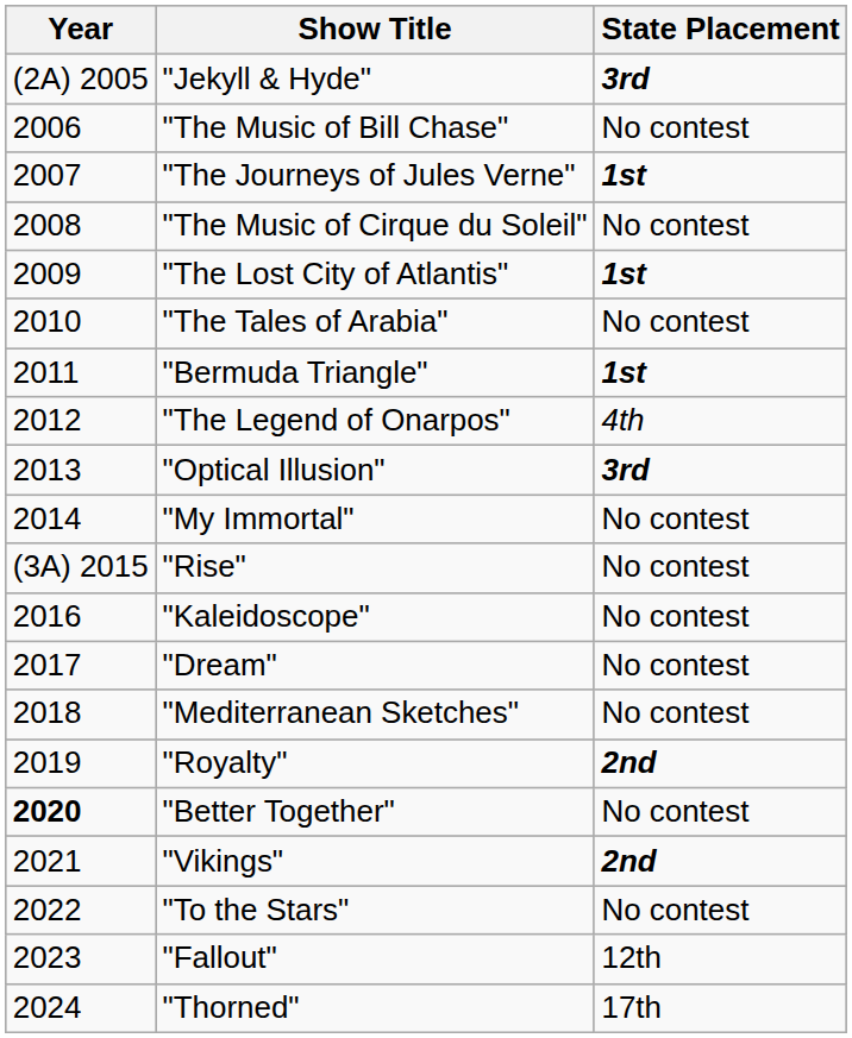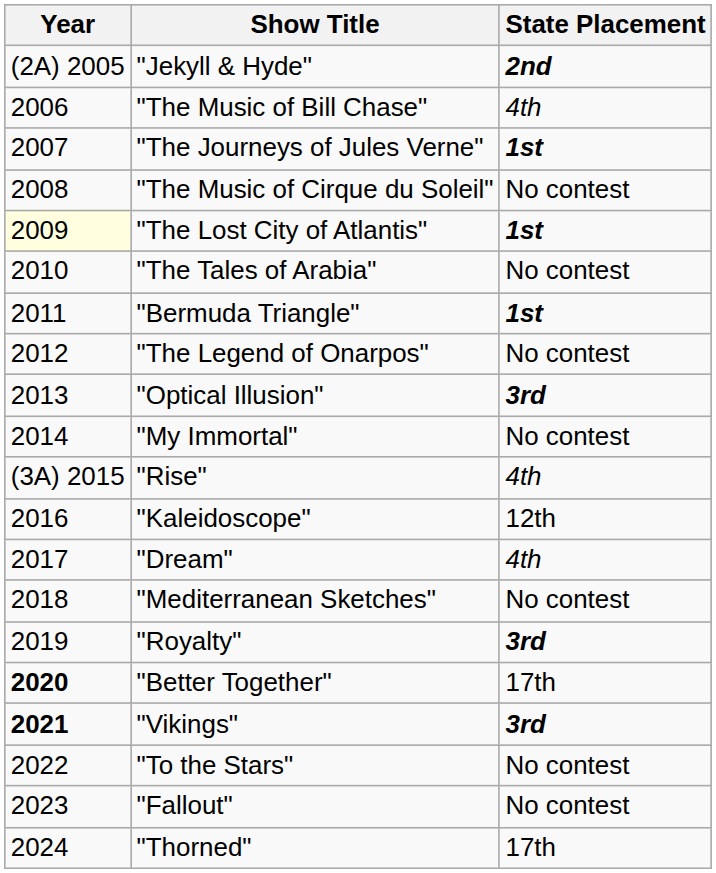 <table class="wikitable">
 <tr>
 <th>Year</th>
 <th>Show Title</th>
 <th>State Placement</th>
 </tr>
 <tr>
 <td>(2A) 2005</td>
 <td>"Jekyll & Hyde"</td>
-<td><strong><em>3rd</em></strong></td>
+<td><strong><em>2nd</em></strong></td>
 </tr>
 <tr>
 <td>2006</td>
 <td>"The Music of Bill Chase"</td>
-<td>No contest</td>
+<td><em>4th</em></td>
 </tr>
 <tr>
 <td>2007</td>
 <td>"The Journeys of Jules Verne"</td>
 <td><strong><em>1st</em></strong></td>
 </tr>
 <tr>
 <td>2008</td>
 <td>"The Music of Cirque du Soleil"</td>
 <td>No contest</td>
 </tr>
 <tr>
-<td>2009</td>
+<td style="background: lightyellow;">2009</td>
 <td>"The Lost City of Atlantis"</td>
 <td><strong><em>1st</em></strong></td>
 </tr>
 <tr>
 <td>2010</td>
 <td>"The Tales of Arabia"</td>
 <td>No contest</td>
 </tr>
 <tr>
 <td>2011</td>
 <td>"Bermuda Triangle"</td>
 <td><strong><em>1st</em></strong></td>
 </tr>
 <tr>
 <td>2012</td>
 <td>"The Legend of Onarpos"</td>
-<td><em>4th</em></td>
+<td>No contest</td>
 </tr>
 <tr>
 <td>2013</td>
 <td>"Optical Illusion"</td>
 <td><strong><em>3rd</em></strong></td>
 </tr>
 <tr>
 <td>2014</td>
 <td>"My Immortal"</td>
 <td>No contest</td>
 </tr>
 <tr>
 <td>(3A) 2015</td>
 <td>"Rise"</td>
-<td>No contest</td>
+<td><em>4th</em></td>
 </tr>
 <tr>
 <td>2016</td>
 <td>"Kaleidoscope"</td>
-<td>No contest</td>
+<td>12th</td>
 </tr>
 <tr>
 <td>2017</td>
 <td>"Dream"</td>
-<td>No contest</td>
+<td><em>4th</em></td>
 </tr>
 <tr>
 <td>2018</td>
 <td>"Mediterranean Sketches"</td>
 <td>No contest</td>
 </tr>
 <tr>
 <td>2019</td>
 <td>"Royalty"</td>
-<td><strong><em>2nd</em></strong></td>
+<td><strong><em>3rd</em></strong></td>
 </tr>
 <tr>
 <td><strong>2020</strong></td>
 <td>"Better Together"</td>
-<td>No contest</td>
+<td>17th</td>
 </tr>
 <tr>
-<td>2021</td>
+<td><strong>2021</strong></td>
 <td>"Vikings"</td>
-<td><strong><em>2nd</em></strong></td>
+<td><strong><em>3rd</em></strong></td>
 </tr>
 <tr>
 <td>2022</td>
 <td>"To the Stars"</td>
 <td>No contest</td>
 </tr>
 <tr>
 <td>2023</td>
 <td>"Fallout"</td>
-<td>12th</td>
+<td>No contest</td>
 </tr>
 <tr>
 <td>2024</td>
 <td>"Thorned"</td>
 <td>17th</td>
 </tr>
 </table>
